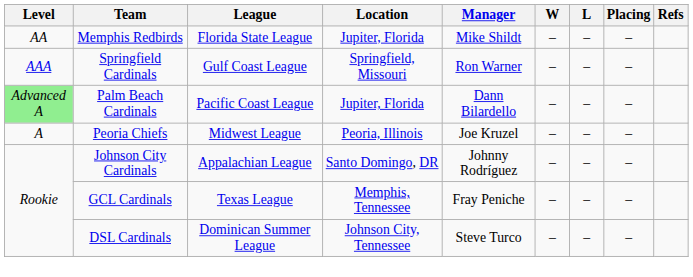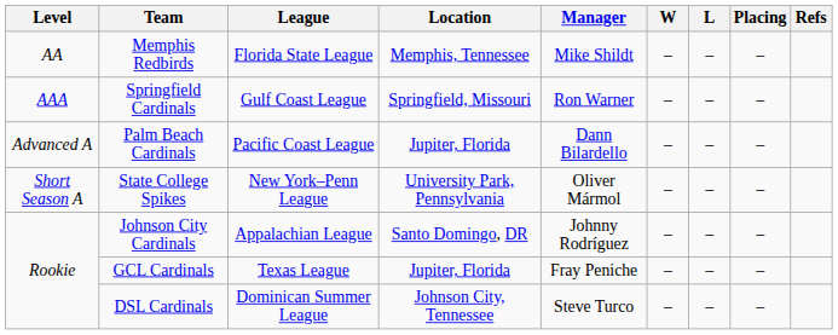 <table class="wikitable" style="width:90%; text-align:center;">
 <tr>
 <th>Level</th>
 <th>Team</th>
 <th>League</th>
 <th>Location</th>
 <th><a href='#'>Manager</a></th>
 <th style="width:5%;">W</th>
 <th style="width:5%;">L</th>
 <th>Placing</th>
 <th style="width:5%;">Refs</th>
 </tr>
 <tr>
 <td><em>AA</em></td>
 <td><a href='#'>Memphis Redbirds</a></td>
 <td><a href='#'>Florida State League</a></td>
-<td><a href='#'>Jupiter, Florida</a></td>
+<td><a href='#'>Memphis, Tennessee</a></td>
 <td><a href='#'>Mike Shildt</a></td>
 <td>–</td>
 <td>–</td>
 <td>–</td>
 <td></td>
 </tr>
 <tr>
 <td><em><a href='#'>AAA</a></em></td>
 <td><a href='#'>Springfield Cardinals</a></td>
 <td><a href='#'>Gulf Coast League</a></td>
 <td><a href='#'>Springfield, Missouri</a></td>
 <td><a href='#'>Ron Warner</a></td>
 <td>–</td>
 <td>–</td>
 <td>–</td>
 <td></td>
 </tr>
 <tr>
-<td style="background: lightgreen;"><em>Advanced A</em></td>
+<td><em>Advanced A</em></td>
 <td><a href='#'>Palm Beach Cardinals</a></td>
 <td><a href='#'>Pacific Coast League</a></td>
 <td><a href='#'>Jupiter, Florida</a></td>
 <td><a href='#'>Dann Bilardello</a></td>
 <td>–</td>
 <td>–</td>
 <td>–</td>
 <td></td>
 </tr>
 <tr>
-<td><em>A</em></td>
-<td><a href='#'>Peoria Chiefs</a></td>
-<td><a href='#'>Midwest League</a></td>
-<td><a href='#'>Peoria, Illinois</a></td>
-<td>Joe Kruzel</td>
+<td><em><a href='#'>Short Season</a> A</em></td>
+<td><a href='#'>State College Spikes</a></td>
+<td><a href='#'>New York–Penn League</a></td>
+<td><a href='#'>University Park, Pennsylvania</a></td>
+<td>Oliver Mármol</td>
 <td>–</td>
 <td>–</td>
 <td>–</td>
 <td></td>
 </tr>
 <tr>
 <td rowspan=3><em>Rookie</em></td>
 <td><a href='#'>Johnson City Cardinals</a></td>
 <td><a href='#'>Appalachian League</a></td>
 <td><a href='#'>Santo Domingo</a>, <a href='#'>DR</a></td>
 <td>Johnny Rodríguez</td>
 <td>–</td>
 <td>–</td>
 <td>–</td>
 <td></td>
 </tr>
 <tr>
 <td><a href='#'>GCL Cardinals</a></td>
 <td><a href='#'>Texas League</a></td>
-<td><a href='#'>Memphis, Tennessee</a></td>
+<td><a href='#'>Jupiter, Florida</a></td>
 <td>Fray Peniche</td>
 <td>–</td>
 <td>–</td>
 <td>–</td>
 <td></td>
 </tr>
 <tr>
 <td><a href='#'>DSL Cardinals</a></td>
 <td><a href='#'>Dominican Summer League</a></td>
 <td><a href='#'>Johnson City, Tennessee</a></td>
 <td>Steve Turco</td>
 <td>–</td>
 <td>–</td>
 <td>–</td>
 <td></td>
 </tr>
 </table>
